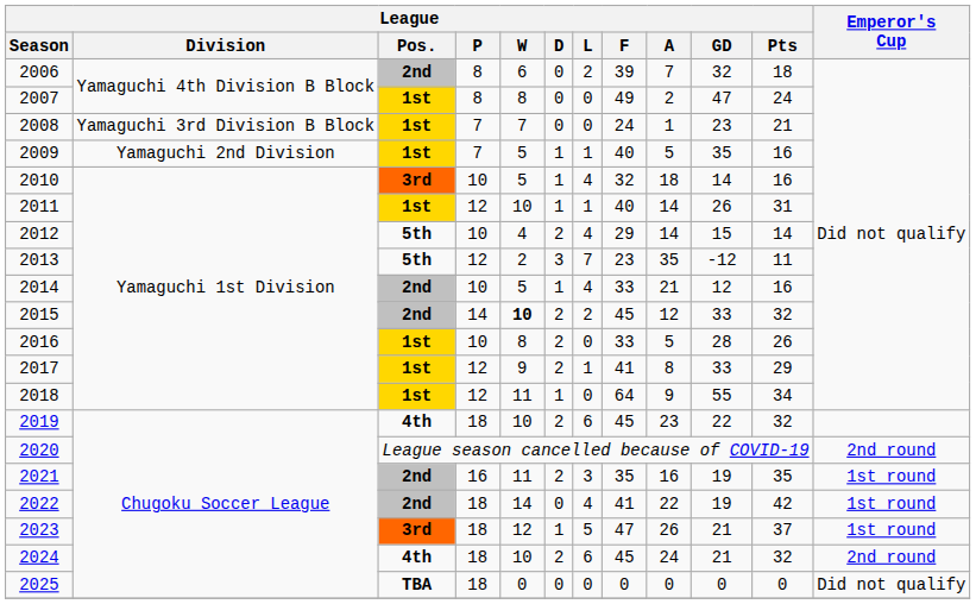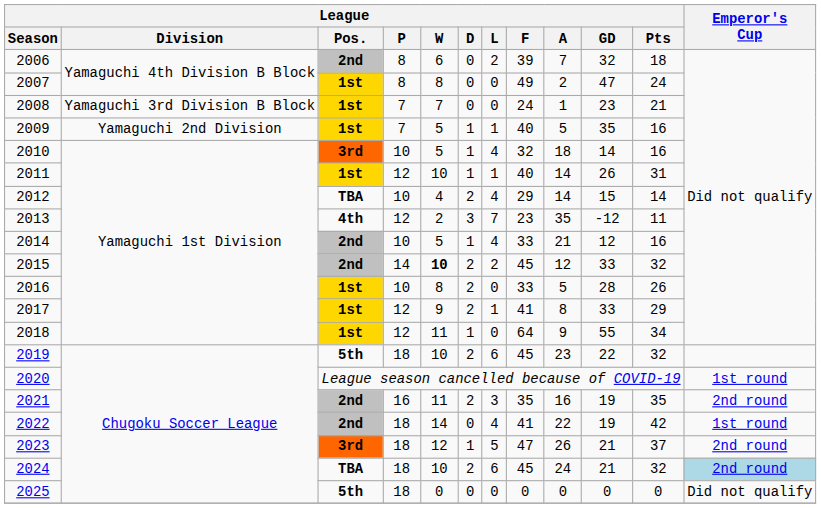 <table class="wikitable" style="text-align:center;">
 <tr>
 <th colspan="11"><strong>League</strong></th>
 <th rowspan="2"><a href='#'>Emperor's<br>Cup</a></th>
 </tr>
 <tr>
 <th>Season</th>
 <th>Division</th>
 <th>Pos.</th>
 <th>P</th>
 <th>W</th>
 <th>D</th>
 <th>L</th>
 <th>F</th>
 <th>A</th>
 <th>GD</th>
 <th>Pts</th>
 </tr>
 <tr>
 <td>2006</td>
 <td rowspan=2>Yamaguchi 4th Division B Block</td>
 <td bgcolor=silver><strong>2nd</strong></td>
 <td>8</td>
 <td>6</td>
 <td>0</td>
 <td>2</td>
 <td>39</td>
 <td>7</td>
 <td>32</td>
 <td>18</td>
 <td rowspan="13">Did not qualify</td>
 </tr>
 <tr>
 <td>2007</td>
 <td bgcolor=gold><strong>1st</strong></td>
 <td>8</td>
 <td>8</td>
 <td>0</td>
 <td>0</td>
 <td>49</td>
 <td>2</td>
 <td>47</td>
 <td>24</td>
 </tr>
 <tr>
 <td>2008</td>
 <td>Yamaguchi 3rd Division B Block</td>
 <td bgcolor=gold><strong>1st</strong></td>
 <td>7</td>
 <td>7</td>
 <td>0</td>
 <td>0</td>
 <td>24</td>
 <td>1</td>
 <td>23</td>
 <td>21</td>
 </tr>
 <tr>
 <td>2009</td>
 <td>Yamaguchi 2nd Division</td>
 <td bgcolor=gold><strong>1st</strong></td>
 <td>7</td>
 <td>5</td>
 <td>1</td>
 <td>1</td>
 <td>40</td>
 <td>5</td>
 <td>35</td>
 <td>16</td>
 </tr>
 <tr>
 <td>2010</td>
 <td rowspan=9>Yamaguchi 1st Division</td>
 <td bgcolor=ff6600><strong>3rd</strong></td>
 <td>10</td>
 <td>5</td>
 <td>1</td>
 <td>4</td>
 <td>32</td>
 <td>18</td>
 <td>14</td>
 <td>16</td>
 </tr>
 <tr>
 <td>2011</td>
 <td bgcolor=gold><strong>1st</strong></td>
 <td>12</td>
 <td>10</td>
 <td>1</td>
 <td>1</td>
 <td>40</td>
 <td>14</td>
 <td>26</td>
 <td>31</td>
 </tr>
 <tr>
 <td>2012</td>
-<td><strong>5th</strong></td>
+<td><strong>TBA</strong></td>
 <td>10</td>
 <td>4</td>
 <td>2</td>
 <td>4</td>
 <td>29</td>
 <td>14</td>
 <td>15</td>
 <td>14</td>
 </tr>
 <tr>
 <td>2013</td>
-<td><strong>5th</strong></td>
+<td><strong>4th</strong></td>
 <td>12</td>
 <td>2</td>
 <td>3</td>
 <td>7</td>
 <td>23</td>
 <td>35</td>
 <td>-12</td>
 <td>11</td>
 </tr>
 <tr>
 <td>2014</td>
 <td bgcolor=silver><strong>2nd</strong></td>
 <td>10</td>
 <td>5</td>
 <td>1</td>
 <td>4</td>
 <td>33</td>
 <td>21</td>
 <td>12</td>
 <td>16</td>
 </tr>
 <tr>
 <td>2015</td>
 <td bgcolor=silver><strong>2nd</strong></td>
 <td>14</td>
 <td><strong>10</strong></td>
 <td>2</td>
 <td>2</td>
 <td>45</td>
 <td>12</td>
 <td>33</td>
 <td>32</td>
 </tr>
 <tr>
 <td>2016</td>
 <td bgcolor=gold><strong>1st</strong></td>
 <td>10</td>
 <td>8</td>
 <td>2</td>
 <td>0</td>
 <td>33</td>
 <td>5</td>
 <td>28</td>
 <td>26</td>
 </tr>
 <tr>
 <td>2017</td>
 <td bgcolor=gold><strong>1st</strong></td>
 <td>12</td>
 <td>9</td>
 <td>2</td>
 <td>1</td>
 <td>41</td>
 <td>8</td>
 <td>33</td>
 <td>29</td>
 </tr>
 <tr>
 <td>2018</td>
 <td bgcolor=gold><strong>1st</strong></td>
 <td>12</td>
 <td>11</td>
 <td>1</td>
 <td>0</td>
 <td>64</td>
 <td>9</td>
 <td>55</td>
 <td>34</td>
 </tr>
 <tr>
 <td><a href='#'>2019</a></td>
 <td rowspan=7><a href='#'>Chugoku Soccer League</a></td>
-<td><strong>4th</strong></td>
+<td><strong>5th</strong></td>
 <td>18</td>
 <td>10</td>
 <td>2</td>
 <td>6</td>
 <td>45</td>
 <td>23</td>
 <td>22</td>
 <td>32</td>
 </tr>
 <tr>
 <td><a href='#'>2020</a></td>
 <td colspan=9><em>League season cancelled because of <a href='#'>COVID-19</a></em></td>
-<td><a href='#'>2nd round</a></td>
+<td><a href='#'>1st round</a></td>
 </tr>
 <tr>
 <td><a href='#'>2021</a></td>
 <td bgcolor=silver><strong>2nd</strong></td>
 <td>16</td>
 <td>11</td>
 <td>2</td>
 <td>3</td>
 <td>35</td>
 <td>16</td>
 <td>19</td>
 <td>35</td>
-<td><a href='#'>1st round</a></td>
+<td><a href='#'>2nd round</a></td>
 </tr>
 <tr>
 <td><a href='#'>2022</a></td>
 <td bgcolor=silver><strong>2nd</strong></td>
 <td>18</td>
 <td>14</td>
 <td>0</td>
 <td>4</td>
 <td>41</td>
 <td>22</td>
 <td>19</td>
 <td>42</td>
 <td><a href='#'>1st round</a></td>
 </tr>
 <tr>
 <td><a href='#'>2023</a></td>
 <td bgcolor=ff6600><strong>3rd</strong></td>
 <td>18</td>
 <td>12</td>
 <td>1</td>
 <td>5</td>
 <td>47</td>
 <td>26</td>
 <td>21</td>
 <td>37</td>
-<td><a href='#'>1st round</a></td>
+<td><a href='#'>2nd round</a></td>
 </tr>
 <tr>
 <td><a href='#'>2024</a></td>
-<td><strong>4th</strong></td>
+<td><strong>TBA</strong></td>
 <td>18</td>
 <td>10</td>
 <td>2</td>
 <td>6</td>
 <td>45</td>
 <td>24</td>
 <td>21</td>
 <td>32</td>
-<td><a href='#'>2nd round</a></td>
+<td style="background: lightblue;"><a href='#'>2nd round</a></td>
 </tr>
 <tr>
 <td><a href='#'>2025</a></td>
-<td><strong>TBA</strong></td>
+<td><strong>5th</strong></td>
 <td>18</td>
 <td>0</td>
 <td>0</td>
 <td>0</td>
 <td>0</td>
 <td>0</td>
 <td>0</td>
 <td>0</td>
 <td>Did not qualify</td>
 </tr>
 <tr>
 </tr>
 </table>
